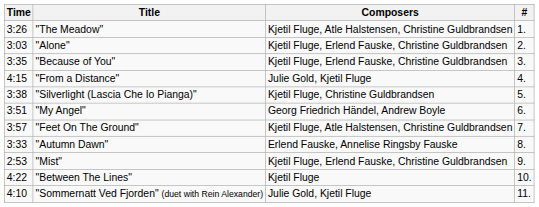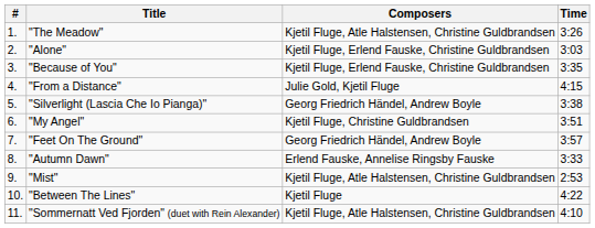 <table class="wikitable">
 <tr>
-<th>Time</th>
+<th>#</th>
 <th>Title</th>
 <th>Composers</th>
-<th>#</th>
+<th>Time</th>
 </tr>
 <tr>
-<td>3:26</td>
+<td>1.</td>
 <td>"The Meadow"</td>
 <td>Kjetil Fluge, Atle Halstensen, Christine Guldbrandsen</td>
-<td>1.</td>
+<td>3:26</td>
 </tr>
 <tr>
-<td>3:03</td>
+<td>2.</td>
 <td>"Alone"</td>
 <td>Kjetil Fluge, Erlend Fauske, Christine Guldbrandsen</td>
-<td>2.</td>
+<td>3:03</td>
 </tr>
 <tr>
-<td>3:35</td>
+<td>3.</td>
 <td>"Because of You"</td>
 <td>Kjetil Fluge, Erlend Fauske, Christine Guldbrandsen</td>
-<td>3.</td>
+<td>3:35</td>
 </tr>
 <tr>
-<td>4:15</td>
+<td>4.</td>
 <td>"From a Distance"</td>
 <td>Julie Gold, Kjetil Fluge</td>
-<td>4.</td>
+<td>4:15</td>
 </tr>
 <tr>
+<td>5.</td>
+<td>"Silverlight (Lascia Che Io Pianga)"</td>
+<td>Georg Friedrich Händel, Andrew Boyle</td>
 <td>3:38</td>
-<td>"Silverlight (Lascia Che Io Pianga)"</td>
-<td>Kjetil Fluge, Christine Guldbrandsen</td>
-<td>5.</td>
 </tr>
 <tr>
+<td>6.</td>
+<td>"My Angel"</td>
+<td>Kjetil Fluge, Christine Guldbrandsen</td>
 <td>3:51</td>
-<td>"My Angel"</td>
-<td>Georg Friedrich Händel, Andrew Boyle</td>
-<td>6.</td>
 </tr>
 <tr>
+<td>7.</td>
+<td>"Feet On The Ground"</td>
+<td>Georg Friedrich Händel, Andrew Boyle</td>
 <td>3:57</td>
-<td>"Feet On The Ground"</td>
-<td>Kjetil Fluge, Atle Halstensen, Christine Guldbrandsen</td>
-<td>7.</td>
 </tr>
 <tr>
-<td>3:33</td>
+<td>8.</td>
 <td>"Autumn Dawn"</td>
 <td>Erlend Fauske, Annelise Ringsby Fauske</td>
-<td>8.</td>
+<td>3:33</td>
 </tr>
 <tr>
+<td>9.</td>
+<td>"Mist"</td>
+<td>Kjetil Fluge, Atle Halstensen, Christine Guldbrandsen</td>
 <td>2:53</td>
-<td>"Mist"</td>
-<td>Kjetil Fluge, Erlend Fauske, Christine Guldbrandsen</td>
-<td>9.</td>
 </tr>
 <tr>
-<td>4:22</td>
+<td>10.</td>
 <td>"Between The Lines"</td>
 <td>Kjetil Fluge</td>
-<td>10.</td>
+<td>4:22</td>
 </tr>
 <tr>
+<td>11.</td>
+<td>"Sommernatt Ved Fjorden" <small>(duet with Rein Alexander)</small></td>
+<td>Kjetil Fluge, Atle Halstensen, Christine Guldbrandsen</td>
 <td>4:10</td>
-<td>"Sommernatt Ved Fjorden" <small>(duet with Rein Alexander)</small></td>
-<td>Julie Gold, Kjetil Fluge</td>
-<td>11.</td>
 </tr>
 </table>
